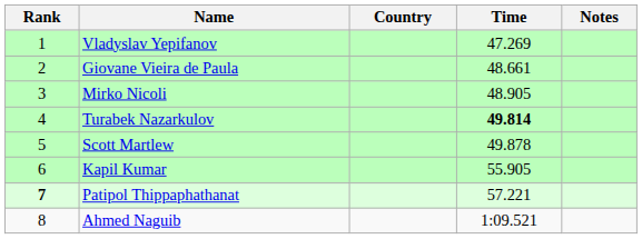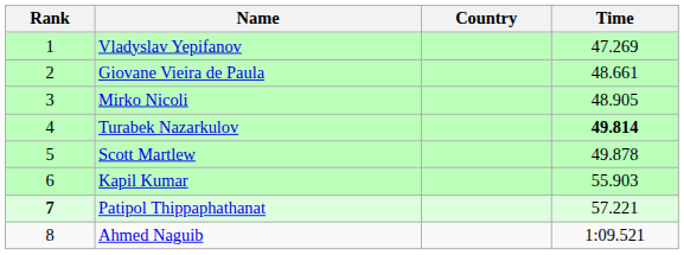 <table class="wikitable" style="text-align:center;width: 50%">
 <tr>
 <th>Rank</th>
 <th>Name</th>
 <th>Country</th>
 <th>Time</th>
-<th>Notes</th>
 </tr>
 <tr bgcolor=bbffbb>
 <td>1</td>
 <td align="left"><a href='#'>Vladyslav Yepifanov</a></td>
 <td align="left"></td>
 <td>47.269</td>
-<td></td>
 </tr>
 <tr bgcolor=bbffbb>
 <td>2</td>
 <td align="left"><a href='#'>Giovane Vieira de Paula</a></td>
 <td align="left"></td>
 <td>48.661</td>
-<td></td>
 </tr>
 <tr bgcolor=bbffbb>
 <td>3</td>
 <td align="left"><a href='#'>Mirko Nicoli</a></td>
 <td align="left"></td>
 <td>48.905</td>
-<td></td>
 </tr>
 <tr bgcolor=bbffbb>
 <td>4</td>
 <td align="left"><a href='#'>Turabek Nazarkulov</a></td>
 <td align="left"></td>
 <td><strong>49.814</strong></td>
-<td></td>
 </tr>
 <tr bgcolor=bbffbb>
 <td>5</td>
 <td align="left"><a href='#'>Scott Martlew</a></td>
 <td align="left"></td>
 <td>49.878</td>
-<td></td>
 </tr>
 <tr bgcolor=bbffbb>
 <td>6</td>
 <td align="left"><a href='#'>Kapil Kumar</a></td>
 <td align="left"></td>
-<td>55.905</td>
-<td></td>
+<td>55.903</td>
 </tr>
 <tr bgcolor=ddffdd>
 <td><strong>7</strong></td>
 <td align="left"><a href='#'>Patipol Thippaphathanat</a></td>
 <td align="left"></td>
 <td>57.221</td>
-<td></td>
 </tr>
 <tr>
 <td>8</td>
 <td align="left"><a href='#'>Ahmed Naguib</a></td>
 <td align="left"></td>
 <td>1:09.521</td>
-<td></td>
 </tr>
 </table>
